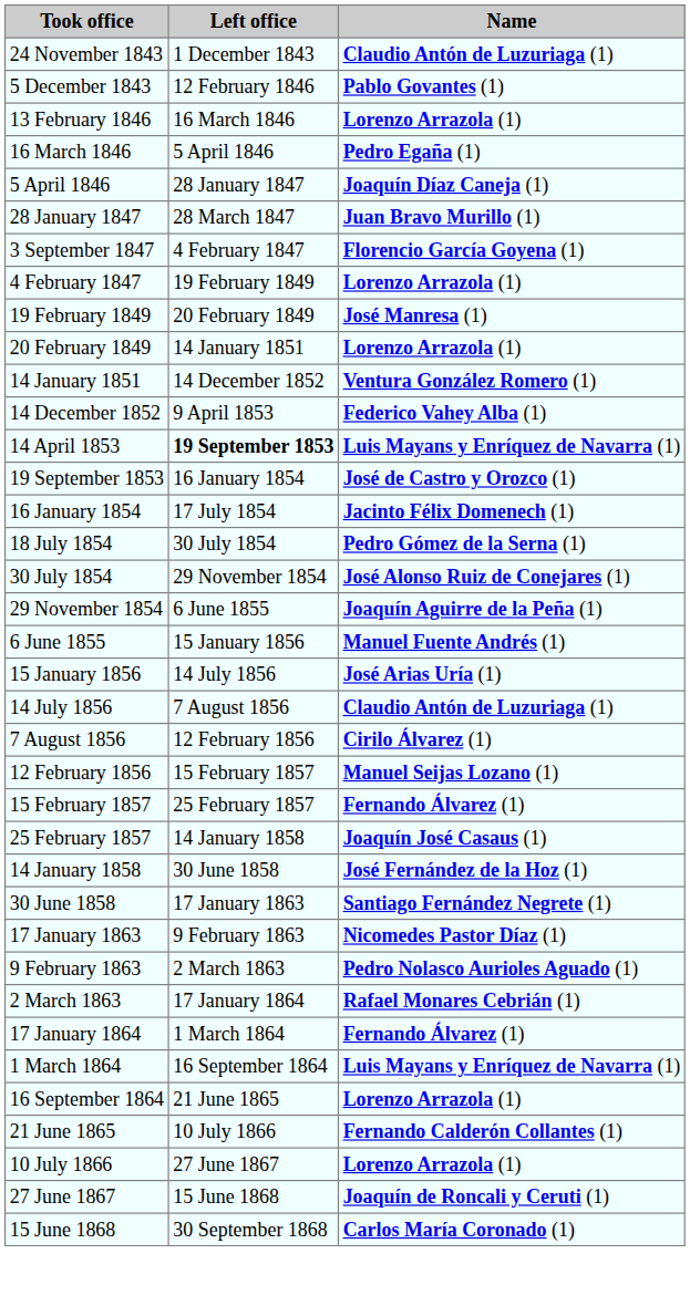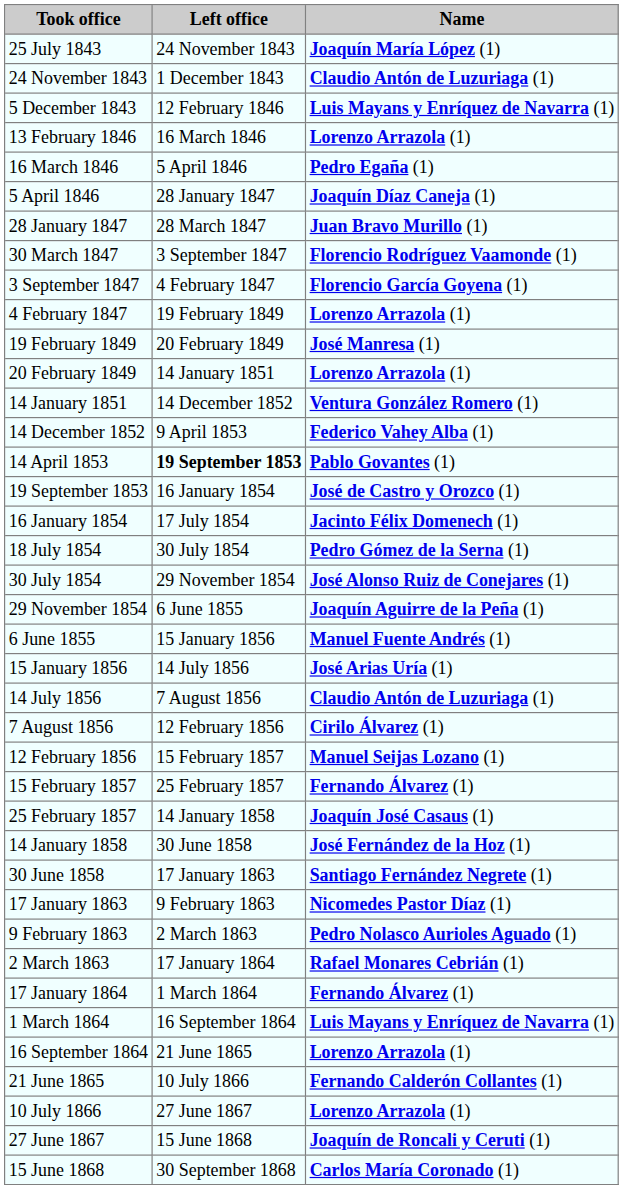 <table bgcolor="#f7f8ff" cellpadding="3" cellspacing="0" border="1" style="font-size: 95%; border: gray solid 1px; border-collapse: collapse;">
 <tr bgcolor="#CCCCCC">
 <th align="center">Took office</th>
 <th align="center">Left office</th>
 <th align="center">Name</th>
+</tr>
+<tr bgcolor="Azure">
+<td>25 July 1843</td>
+<td>24 November 1843</td>
+<td><strong><a href='#'>Joaquín María López</a></strong> (1)</td>
 </tr>
 <tr bgcolor="Azure">
 <td>24 November 1843</td>
 <td>1 December 1843</td>
 <td><strong><a href='#'>Claudio Antón de Luzuriaga</a></strong> (1)</td>
 </tr>
 <tr bgcolor="Azure">
 <td>5 December 1843</td>
 <td>12 February 1846</td>
-<td><strong><a href='#'>Pablo Govantes</a></strong> (1)</td>
+<td><strong><a href='#'>Luis Mayans y Enríquez de Navarra</a></strong> (1)</td>
 </tr>
 <tr bgcolor="Azure">
 <td>13 February 1846</td>
 <td>16 March 1846</td>
 <td><strong><a href='#'>Lorenzo Arrazola</a></strong> (1)</td>
 </tr>
 <tr bgcolor="Azure">
 <td>16 March 1846</td>
 <td>5 April 1846</td>
 <td><strong><a href='#'>Pedro Egaña</a></strong> (1)</td>
 </tr>
 <tr bgcolor="Azure">
 <td>5 April 1846</td>
 <td>28 January 1847</td>
 <td><strong><a href='#'>Joaquín Díaz Caneja</a></strong> (1)</td>
 </tr>
 <tr bgcolor="Azure">
 <td>28 January 1847</td>
 <td>28 March 1847</td>
 <td><strong><a href='#'>Juan Bravo Murillo</a></strong> (1)</td>
+</tr>
+<tr bgcolor="Azure">
+<td>30 March 1847</td>
+<td>3 September 1847</td>
+<td><strong><a href='#'>Florencio Rodríguez Vaamonde</a></strong> (1)</td>
 </tr>
 <tr bgcolor="Azure">
 <td>3 September 1847</td>
 <td>4 February 1847</td>
 <td><strong><a href='#'>Florencio García Goyena</a></strong> (1)</td>
 </tr>
 <tr bgcolor="Azure">
 <td>4 February 1847</td>
 <td>19 February 1849</td>
 <td><strong><a href='#'>Lorenzo Arrazola</a></strong> (1)</td>
 </tr>
 <tr bgcolor="Azure">
 <td>19 February 1849</td>
 <td>20 February 1849</td>
 <td><strong><a href='#'>José Manresa</a></strong> (1)</td>
 </tr>
 <tr bgcolor="Azure">
 <td>20 February 1849</td>
 <td>14 January 1851</td>
 <td><strong><a href='#'>Lorenzo Arrazola</a></strong> (1)</td>
 </tr>
 <tr bgcolor="Azure">
 <td>14 January 1851</td>
 <td>14 December 1852</td>
 <td><strong><a href='#'>Ventura González Romero</a></strong> (1)</td>
 </tr>
 <tr bgcolor="Azure">
 <td>14 December 1852</td>
 <td>9 April 1853</td>
 <td><strong><a href='#'>Federico Vahey Alba</a></strong> (1)</td>
 </tr>
 <tr bgcolor="Azure">
 <td>14 April 1853</td>
 <td><strong>19 September 1853</strong></td>
-<td><strong><a href='#'>Luis Mayans y Enríquez de Navarra</a></strong> (1)</td>
+<td><strong><a href='#'>Pablo Govantes</a></strong> (1)</td>
 </tr>
 <tr bgcolor="Azure">
 <td>19 September 1853</td>
 <td>16 January 1854</td>
 <td><strong><a href='#'>José de Castro y Orozco</a></strong> (1)</td>
 </tr>
 <tr bgcolor="Azure">
 <td>16 January 1854</td>
 <td>17 July 1854</td>
 <td><strong><a href='#'>Jacinto Félix Domenech</a></strong> (1)</td>
 </tr>
 <tr bgcolor="Azure">
 <td>18 July 1854</td>
 <td>30 July 1854</td>
 <td><strong><a href='#'>Pedro Gómez de la Serna</a></strong> (1)</td>
 </tr>
 <tr bgcolor="Azure">
 <td>30 July 1854</td>
 <td>29 November 1854</td>
 <td><strong><a href='#'>José Alonso Ruiz de Conejares</a></strong> (1)</td>
 </tr>
 <tr bgcolor="Azure">
 <td>29 November 1854</td>
 <td>6 June 1855</td>
 <td><strong><a href='#'>Joaquín Aguirre de la Peña</a></strong> (1)</td>
 </tr>
 <tr bgcolor="Azure">
 <td>6 June 1855</td>
 <td>15 January 1856</td>
 <td><strong><a href='#'>Manuel Fuente Andrés</a></strong> (1)</td>
 </tr>
 <tr bgcolor="Azure">
 <td>15 January 1856</td>
 <td>14 July 1856</td>
 <td><strong><a href='#'>José Arias Uría</a></strong> (1)</td>
 </tr>
 <tr bgcolor="Azure">
 <td>14 July 1856</td>
 <td>7 August 1856</td>
 <td><strong><a href='#'>Claudio Antón de Luzuriaga</a></strong> (1)</td>
 </tr>
 <tr bgcolor="Azure">
 <td>7 August 1856</td>
 <td>12 February 1856</td>
 <td><strong><a href='#'>Cirilo Álvarez</a></strong> (1)</td>
 </tr>
 <tr bgcolor="Azure">
 <td>12 February 1856</td>
 <td>15 February 1857</td>
 <td><strong><a href='#'>Manuel Seijas Lozano</a></strong> (1)</td>
 </tr>
 <tr bgcolor="Azure">
 <td>15 February 1857</td>
 <td>25 February 1857</td>
 <td><strong><a href='#'>Fernando Álvarez</a></strong> (1)</td>
 </tr>
 <tr bgcolor="Azure">
 <td>25 February 1857</td>
 <td>14 January 1858</td>
 <td><strong><a href='#'>Joaquín José Casaus</a></strong> (1)</td>
 </tr>
 <tr bgcolor="Azure">
 <td>14 January 1858</td>
 <td>30 June 1858</td>
 <td><strong><a href='#'>José Fernández de la Hoz</a></strong> (1)</td>
 </tr>
 <tr bgcolor="Azure">
 <td>30 June 1858</td>
 <td>17 January 1863</td>
 <td><strong><a href='#'>Santiago Fernández Negrete</a></strong> (1)</td>
 </tr>
 <tr bgcolor="Azure">
 <td>17 January 1863</td>
 <td>9 February 1863</td>
 <td><strong><a href='#'>Nicomedes Pastor Díaz</a></strong> (1)</td>
 </tr>
 <tr bgcolor="Azure">
 <td>9 February 1863</td>
 <td>2 March 1863</td>
 <td><strong><a href='#'>Pedro Nolasco Aurioles Aguado</a></strong> (1)</td>
 </tr>
 <tr bgcolor="Azure">
 <td>2 March 1863</td>
 <td>17 January 1864</td>
 <td><strong><a href='#'>Rafael Monares Cebrián</a></strong> (1)</td>
 </tr>
 <tr bgcolor="Azure">
 <td>17 January 1864</td>
 <td>1 March 1864</td>
 <td><strong><a href='#'>Fernando Álvarez</a></strong> (1)</td>
 </tr>
 <tr bgcolor="Azure">
 <td>1 March 1864</td>
 <td>16 September 1864</td>
 <td><strong><a href='#'>Luis Mayans y Enríquez de Navarra</a></strong> (1)</td>
 </tr>
 <tr bgcolor="Azure">
 <td>16 September 1864</td>
 <td>21 June 1865</td>
 <td><strong><a href='#'>Lorenzo Arrazola</a></strong> (1)</td>
 </tr>
 <tr bgcolor="Azure">
 <td>21 June 1865</td>
 <td>10 July 1866</td>
 <td><strong><a href='#'>Fernando Calderón Collantes</a></strong> (1)</td>
 </tr>
 <tr bgcolor="Azure">
 <td>10 July 1866</td>
 <td>27 June 1867</td>
 <td><strong><a href='#'>Lorenzo Arrazola</a></strong> (1)</td>
 </tr>
 <tr bgcolor="Azure">
 <td>27 June 1867</td>
 <td>15 June 1868</td>
 <td><strong><a href='#'>Joaquín de Roncali y Ceruti</a></strong> (1)</td>
 </tr>
 <tr bgcolor="Azure">
 <td>15 June 1868</td>
 <td>30 September 1868</td>
 <td><strong><a href='#'>Carlos María Coronado</a></strong> (1)</td>
 </tr>
 </table>
